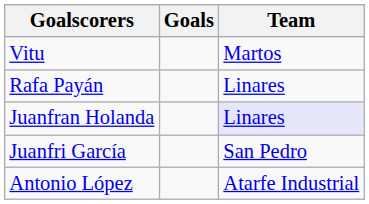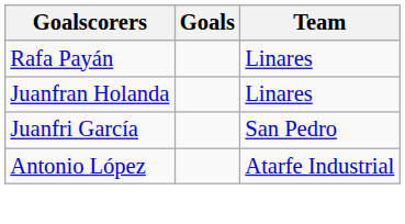 <table class="wikitable sortable" class="wikitable">
 <tr style="background:#ccc; text-align:center;">
 <th>Goalscorers</th>
 <th>Goals</th>
 <th>Team</th>
-</tr>
-<tr>
-<td> <a href='#'>Vitu</a></td>
-<td></td>
-<td><a href='#'>Martos</a></td>
 </tr>
 <tr>
 <td> <a href='#'>Rafa Payán</a></td>
 <td></td>
 <td><a href='#'>Linares</a></td>
 </tr>
 <tr>
 <td> <a href='#'>Juanfran Holanda</a></td>
 <td></td>
-<td style="background: lavender;"><a href='#'>Linares</a></td>
+<td><a href='#'>Linares</a></td>
 </tr>
 <tr>
 <td> <a href='#'>Juanfri García</a></td>
 <td></td>
 <td><a href='#'>San Pedro</a></td>
 </tr>
 <tr>
 <td> <a href='#'>Antonio López</a></td>
 <td></td>
 <td><a href='#'>Atarfe Industrial</a></td>
 </tr>
 </table>
